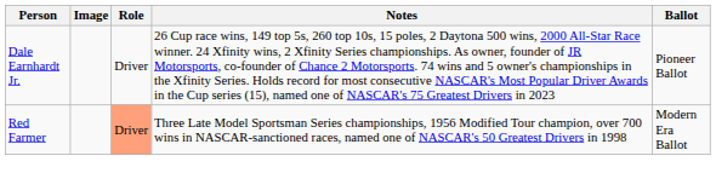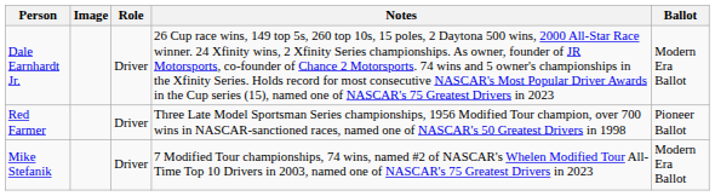 <table class="wikitable sortable">
 <tr>
 <th>Person</th>
 <th>Image</th>
 <th>Role</th>
 <th>Notes</th>
 <th>Ballot</th>
 </tr>
 <tr>
 <td><a href='#'>Dale Earnhardt Jr.</a></td>
 <td></td>
 <td>Driver</td>
 <td>26 Cup race wins, 149 top 5s, 260 top 10s, 15 poles, 2 Daytona 500 wins, <a href='#'> 2000 All-Star Race</a> winner. 24 Xfinity wins, 2 Xfinity Series championships. As owner, founder of <a href='#'>JR Motorsports</a>, co-founder of <a href='#'>Chance 2 Motorsports</a>. 74 wins and 5 owner's championships in the Xfinity Series. Holds record for most consecutive <a href='#'>NASCAR's Most Popular Driver Awards</a> in the Cup series (15), named one of <a href='#'>NASCAR's 75 Greatest Drivers</a> in 2023</td>
-<td>Pioneer Ballot</td>
+<td>Modern Era Ballot</td>
 </tr>
 <tr>
 <td><a href='#'>Red Farmer</a></td>
 <td></td>
-<td style="background: lightsalmon;">Driver</td>
+<td>Driver</td>
 <td>Three Late Model Sportsman Series championships, 1956 Modified Tour champion, over 700 wins in NASCAR-sanctioned races, named one of <a href='#'>NASCAR's 50 Greatest Drivers</a> in 1998</td>
+<td>Pioneer Ballot</td>
+</tr>
+<tr>
+<td><a href='#'>Mike Stefanik</a></td>
+<td></td>
+<td>Driver</td>
+<td>7 Modified Tour championships, 74 wins, named #2 of NASCAR's <a href='#'>Whelen Modified Tour</a> All-Time Top 10 Drivers in 2003, named one of <a href='#'>NASCAR's 75 Greatest Drivers</a> in 2023</td>
 <td>Modern Era Ballot</td>
 </tr>
 </table>
